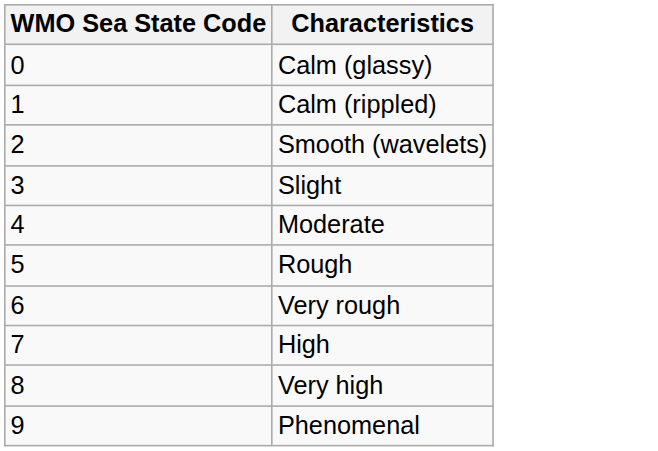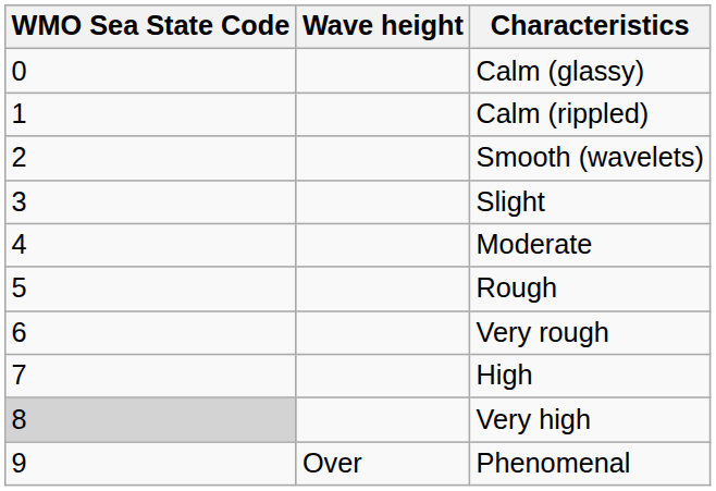 <table class=wikitable>
 <tr>
 <th>WMO Sea State Code</th>
+<th>Wave height</th>
 <th>Characteristics</th>
 </tr>
 <tr>
 <td>0</td>
+<td></td>
 <td>Calm (glassy)</td>
 </tr>
 <tr>
 <td>1</td>
+<td></td>
 <td>Calm (rippled)</td>
 </tr>
 <tr>
 <td>2</td>
+<td></td>
 <td>Smooth (wavelets)</td>
 </tr>
 <tr>
 <td>3</td>
+<td></td>
 <td>Slight</td>
 </tr>
 <tr>
 <td>4</td>
+<td></td>
 <td>Moderate</td>
 </tr>
 <tr>
 <td>5</td>
+<td></td>
 <td>Rough</td>
 </tr>
 <tr>
 <td>6</td>
+<td></td>
 <td>Very rough</td>
 </tr>
 <tr>
 <td>7</td>
+<td></td>
 <td>High</td>
 </tr>
 <tr>
-<td>8</td>
+<td style="background: lightgrey;">8</td>
+<td></td>
 <td>Very high</td>
 </tr>
 <tr>
 <td>9</td>
+<td>Over </td>
 <td>Phenomenal</td>
 </tr>
 </table>
